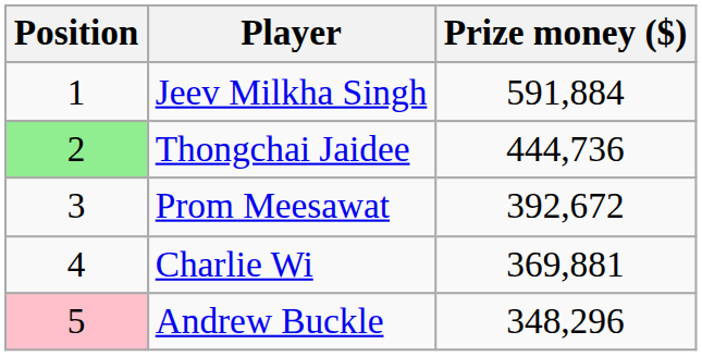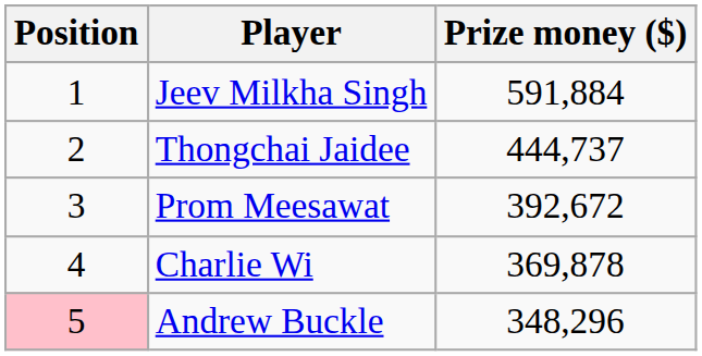 <table class="wikitable">
 <tr>
 <th>Position</th>
 <th>Player</th>
 <th>Prize money ($)</th>
 </tr>
 <tr>
 <td align=center>1</td>
 <td> <a href='#'>Jeev Milkha Singh</a></td>
 <td align=center>591,884</td>
 </tr>
 <tr>
-<td align=center style="background: lightgreen;">2</td>
+<td align=center>2</td>
 <td> <a href='#'>Thongchai Jaidee</a></td>
-<td align=center>444,736</td>
+<td align=center>444,737</td>
 </tr>
 <tr>
 <td align=center>3</td>
 <td> <a href='#'>Prom Meesawat</a></td>
 <td align=center>392,672</td>
 </tr>
 <tr>
 <td align=center>4</td>
 <td> <a href='#'>Charlie Wi</a></td>
-<td align=center>369,881</td>
+<td align=center>369,878</td>
 </tr>
 <tr>
 <td align=center style="background: pink;">5</td>
 <td> <a href='#'>Andrew Buckle</a></td>
 <td align=center>348,296</td>
 </tr>
 </table>
